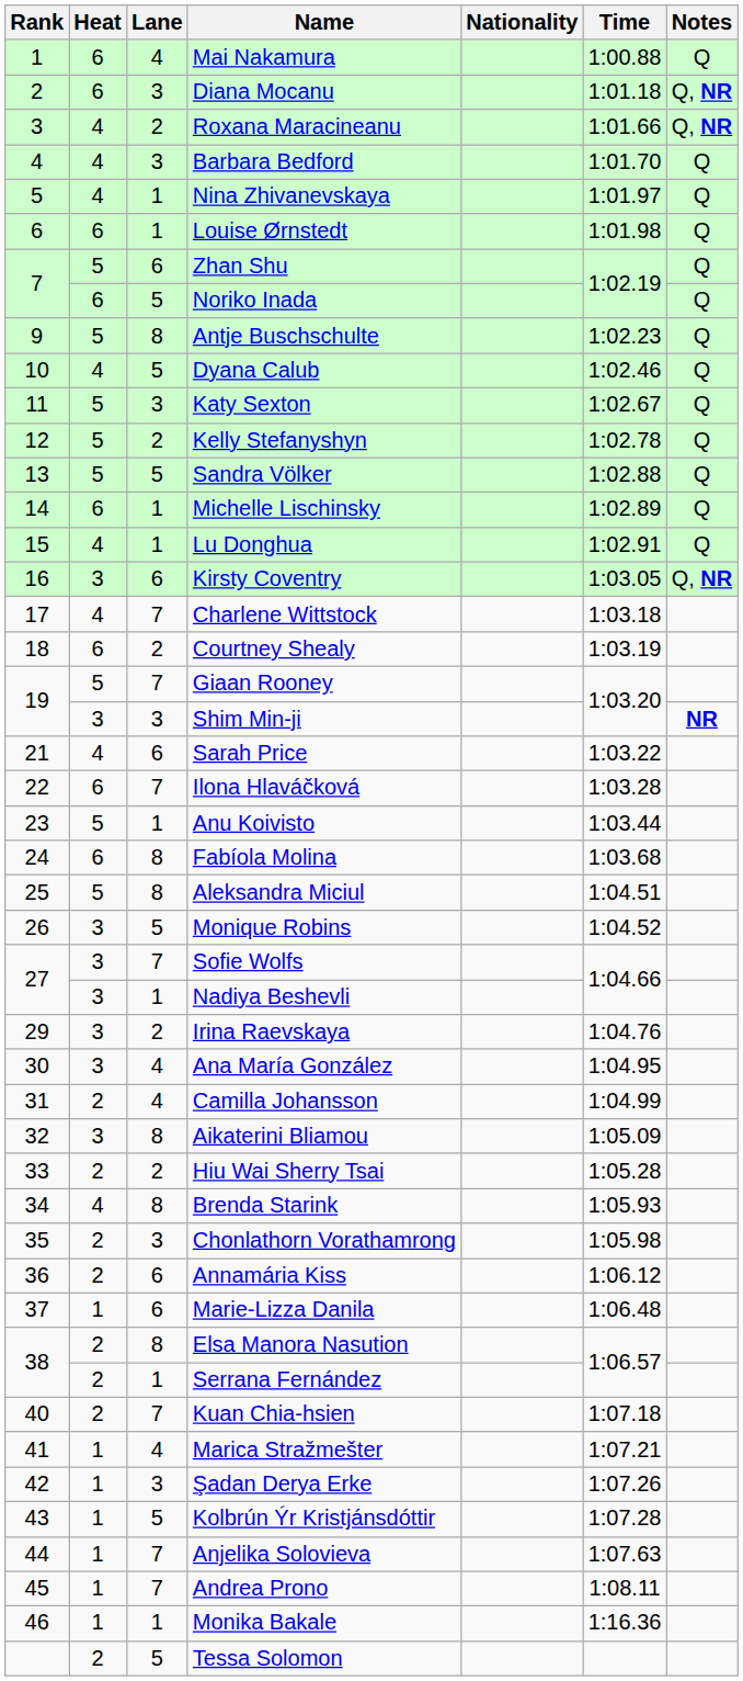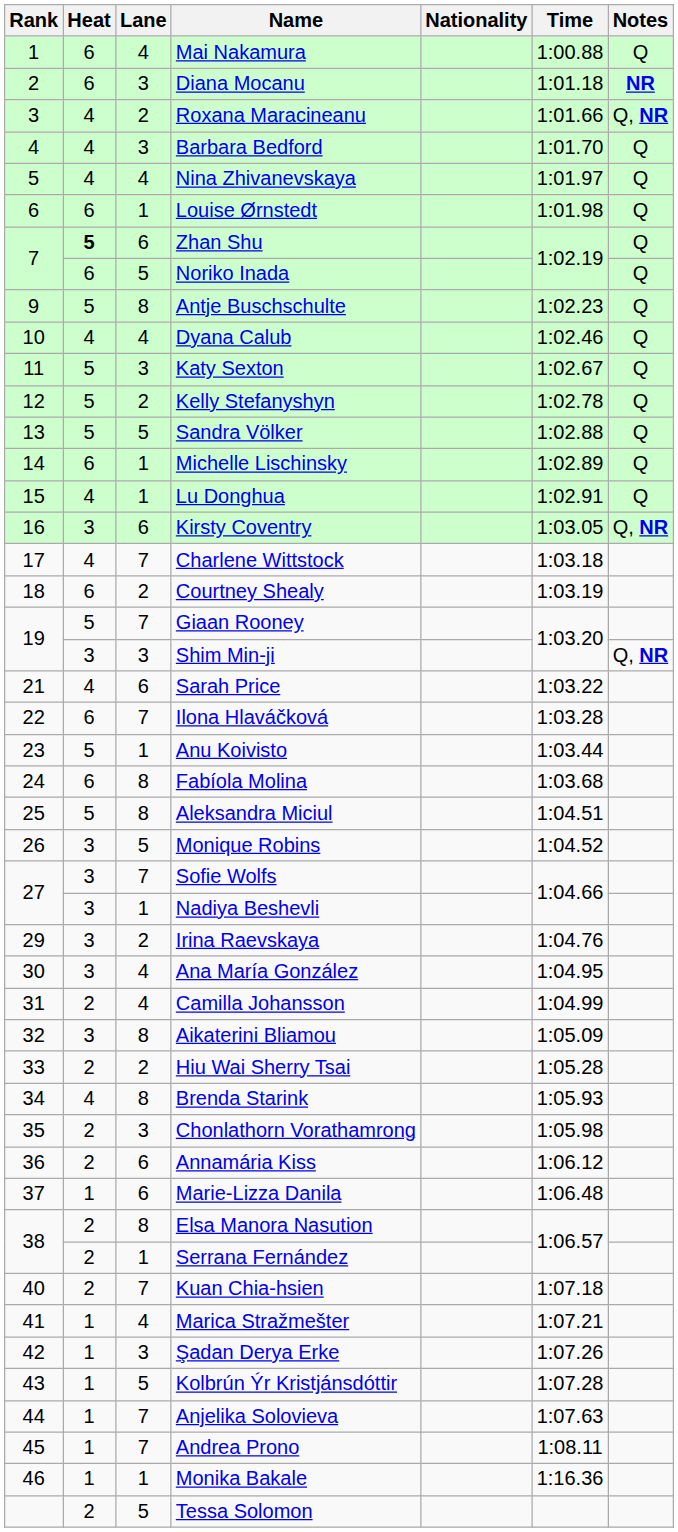 <table class="wikitable sortable" style="text-align:center">
 <tr>
 <th>Rank</th>
 <th>Heat</th>
 <th>Lane</th>
 <th>Name</th>
 <th>Nationality</th>
 <th>Time</th>
 <th>Notes</th>
 </tr>
 <tr bgcolor=#cfc>
 <td>1</td>
 <td>6</td>
 <td>4</td>
 <td align=left><a href='#'>Mai Nakamura</a></td>
 <td align=left></td>
 <td>1:00.88</td>
 <td>Q</td>
 </tr>
 <tr bgcolor=#cfc>
 <td>2</td>
 <td>6</td>
 <td>3</td>
 <td align=left><a href='#'>Diana Mocanu</a></td>
 <td align=left></td>
 <td>1:01.18</td>
-<td>Q, <strong><a href='#'>NR</a></strong></td>
+<td><strong><a href='#'>NR</a></strong></td>
 </tr>
 <tr bgcolor=#cfc>
 <td>3</td>
 <td>4</td>
 <td>2</td>
 <td align=left><a href='#'>Roxana Maracineanu</a></td>
 <td align=left></td>
 <td>1:01.66</td>
 <td>Q, <strong><a href='#'>NR</a></strong></td>
 </tr>
 <tr bgcolor=#cfc>
 <td>4</td>
 <td>4</td>
 <td>3</td>
 <td align=left><a href='#'>Barbara Bedford</a></td>
 <td align=left></td>
 <td>1:01.70</td>
 <td>Q</td>
 </tr>
 <tr bgcolor=#cfc>
 <td>5</td>
 <td>4</td>
-<td>1</td>
+<td>4</td>
 <td align=left><a href='#'>Nina Zhivanevskaya</a></td>
 <td align=left></td>
 <td>1:01.97</td>
 <td>Q</td>
 </tr>
 <tr bgcolor=#cfc>
 <td>6</td>
 <td>6</td>
 <td>1</td>
 <td align=left><a href='#'>Louise Ørnstedt</a></td>
 <td align=left></td>
 <td>1:01.98</td>
 <td>Q</td>
 </tr>
 <tr bgcolor=#cfc>
 <td rowspan=2>7</td>
-<td>5</td>
+<td><strong>5</strong></td>
 <td>6</td>
 <td align=left><a href='#'>Zhan Shu</a></td>
 <td align=left></td>
 <td rowspan=2>1:02.19</td>
 <td>Q</td>
 </tr>
 <tr bgcolor=#cfc>
 <td>6</td>
 <td>5</td>
 <td align=left><a href='#'>Noriko Inada</a></td>
 <td align=left></td>
 <td>Q</td>
 </tr>
 <tr bgcolor=#cfc>
 <td>9</td>
 <td>5</td>
 <td>8</td>
 <td align=left><a href='#'>Antje Buschschulte</a></td>
 <td align=left></td>
 <td>1:02.23</td>
 <td>Q</td>
 </tr>
 <tr bgcolor=#cfc>
 <td>10</td>
 <td>4</td>
-<td>5</td>
+<td>4</td>
 <td align=left><a href='#'>Dyana Calub</a></td>
 <td align=left></td>
 <td>1:02.46</td>
 <td>Q</td>
 </tr>
 <tr bgcolor=#cfc>
 <td>11</td>
 <td>5</td>
 <td>3</td>
 <td align=left><a href='#'>Katy Sexton</a></td>
 <td align=left></td>
 <td>1:02.67</td>
 <td>Q</td>
 </tr>
 <tr bgcolor=#cfc>
 <td>12</td>
 <td>5</td>
 <td>2</td>
 <td align=left><a href='#'>Kelly Stefanyshyn</a></td>
 <td align=left></td>
 <td>1:02.78</td>
 <td>Q</td>
 </tr>
 <tr bgcolor=#cfc>
 <td>13</td>
 <td>5</td>
 <td>5</td>
 <td align=left><a href='#'>Sandra Völker</a></td>
 <td align=left></td>
 <td>1:02.88</td>
 <td>Q</td>
 </tr>
 <tr bgcolor=#cfc>
 <td>14</td>
 <td>6</td>
 <td>1</td>
 <td align=left><a href='#'>Michelle Lischinsky</a></td>
 <td align=left></td>
 <td>1:02.89</td>
 <td>Q</td>
 </tr>
 <tr bgcolor=#cfc>
 <td>15</td>
 <td>4</td>
 <td>1</td>
 <td align=left><a href='#'>Lu Donghua</a></td>
 <td align=left></td>
 <td>1:02.91</td>
 <td>Q</td>
 </tr>
 <tr bgcolor=#cfc>
 <td>16</td>
 <td>3</td>
 <td>6</td>
 <td align=left><a href='#'>Kirsty Coventry</a></td>
 <td align=left></td>
 <td>1:03.05</td>
 <td>Q, <strong><a href='#'>NR</a></strong></td>
 </tr>
 <tr>
 <td>17</td>
 <td>4</td>
 <td>7</td>
 <td align=left><a href='#'>Charlene Wittstock</a></td>
 <td align=left></td>
 <td>1:03.18</td>
 <td></td>
 </tr>
 <tr>
 <td>18</td>
 <td>6</td>
 <td>2</td>
 <td align=left><a href='#'>Courtney Shealy</a></td>
 <td align=left></td>
 <td>1:03.19</td>
 <td></td>
 </tr>
 <tr>
 <td rowspan=2>19</td>
 <td>5</td>
 <td>7</td>
 <td align=left><a href='#'>Giaan Rooney</a></td>
 <td align=left></td>
 <td rowspan=2>1:03.20</td>
 <td></td>
 </tr>
 <tr>
 <td>3</td>
 <td>3</td>
 <td align=left><a href='#'>Shim Min-ji</a></td>
 <td align=left></td>
-<td><strong><a href='#'>NR</a></strong></td>
+<td>Q, <strong><a href='#'>NR</a></strong></td>
 </tr>
 <tr>
 <td>21</td>
 <td>4</td>
 <td>6</td>
 <td align=left><a href='#'>Sarah Price</a></td>
 <td align=left></td>
 <td>1:03.22</td>
 <td></td>
 </tr>
 <tr>
 <td>22</td>
 <td>6</td>
 <td>7</td>
 <td align=left><a href='#'>Ilona Hlaváčková</a></td>
 <td align=left></td>
 <td>1:03.28</td>
 <td></td>
 </tr>
 <tr>
 <td>23</td>
 <td>5</td>
 <td>1</td>
 <td align=left><a href='#'>Anu Koivisto</a></td>
 <td align=left></td>
 <td>1:03.44</td>
 <td></td>
 </tr>
 <tr>
 <td>24</td>
 <td>6</td>
 <td>8</td>
 <td align=left><a href='#'>Fabíola Molina</a></td>
 <td align=left></td>
 <td>1:03.68</td>
 <td></td>
 </tr>
 <tr>
 <td>25</td>
 <td>5</td>
 <td>8</td>
 <td align=left><a href='#'>Aleksandra Miciul</a></td>
 <td align=left></td>
 <td>1:04.51</td>
 <td></td>
 </tr>
 <tr>
 <td>26</td>
 <td>3</td>
 <td>5</td>
 <td align=left><a href='#'>Monique Robins</a></td>
 <td align=left></td>
 <td>1:04.52</td>
 <td></td>
 </tr>
 <tr>
 <td rowspan=2>27</td>
 <td>3</td>
 <td>7</td>
 <td align=left><a href='#'>Sofie Wolfs</a></td>
 <td align=left></td>
 <td rowspan=2>1:04.66</td>
 <td></td>
 </tr>
 <tr>
 <td>3</td>
 <td>1</td>
 <td align=left><a href='#'>Nadiya Beshevli</a></td>
 <td align=left></td>
 <td></td>
 </tr>
 <tr>
 <td>29</td>
 <td>3</td>
 <td>2</td>
 <td align=left><a href='#'>Irina Raevskaya</a></td>
 <td align=left></td>
 <td>1:04.76</td>
 <td></td>
 </tr>
 <tr>
 <td>30</td>
 <td>3</td>
 <td>4</td>
 <td align=left><a href='#'>Ana María González</a></td>
 <td align=left></td>
 <td>1:04.95</td>
 <td></td>
 </tr>
 <tr>
 <td>31</td>
 <td>2</td>
 <td>4</td>
 <td align=left><a href='#'>Camilla Johansson</a></td>
 <td align=left></td>
 <td>1:04.99</td>
 <td></td>
 </tr>
 <tr>
 <td>32</td>
 <td>3</td>
 <td>8</td>
 <td align=left><a href='#'>Aikaterini Bliamou</a></td>
 <td align=left></td>
 <td>1:05.09</td>
 <td></td>
 </tr>
 <tr>
 <td>33</td>
 <td>2</td>
 <td>2</td>
 <td align=left><a href='#'>Hiu Wai Sherry Tsai</a></td>
 <td align=left></td>
 <td>1:05.28</td>
 <td></td>
 </tr>
 <tr>
 <td>34</td>
 <td>4</td>
 <td>8</td>
 <td align=left><a href='#'>Brenda Starink</a></td>
 <td align=left></td>
 <td>1:05.93</td>
 <td></td>
 </tr>
 <tr>
 <td>35</td>
 <td>2</td>
 <td>3</td>
 <td align=left><a href='#'>Chonlathorn Vorathamrong</a></td>
 <td align=left></td>
 <td>1:05.98</td>
 <td></td>
 </tr>
 <tr>
 <td>36</td>
 <td>2</td>
 <td>6</td>
 <td align=left><a href='#'>Annamária Kiss</a></td>
 <td align=left></td>
 <td>1:06.12</td>
 <td></td>
 </tr>
 <tr>
 <td>37</td>
 <td>1</td>
 <td>6</td>
 <td align=left><a href='#'>Marie-Lizza Danila</a></td>
 <td align=left></td>
 <td>1:06.48</td>
 <td></td>
 </tr>
 <tr>
 <td rowspan=2>38</td>
 <td>2</td>
 <td>8</td>
 <td align=left><a href='#'>Elsa Manora Nasution</a></td>
 <td align=left></td>
 <td rowspan=2>1:06.57</td>
 <td></td>
 </tr>
 <tr>
 <td>2</td>
 <td>1</td>
 <td align=left><a href='#'>Serrana Fernández</a></td>
 <td align=left></td>
 <td></td>
 </tr>
 <tr>
 <td>40</td>
 <td>2</td>
 <td>7</td>
 <td align=left><a href='#'>Kuan Chia-hsien</a></td>
 <td align=left></td>
 <td>1:07.18</td>
 <td></td>
 </tr>
 <tr>
 <td>41</td>
 <td>1</td>
 <td>4</td>
 <td align=left><a href='#'>Marica Stražmešter</a></td>
 <td align=left></td>
 <td>1:07.21</td>
 <td></td>
 </tr>
 <tr>
 <td>42</td>
 <td>1</td>
 <td>3</td>
 <td align=left><a href='#'>Şadan Derya Erke</a></td>
 <td align=left></td>
 <td>1:07.26</td>
 <td></td>
 </tr>
 <tr>
 <td>43</td>
 <td>1</td>
 <td>5</td>
 <td align=left><a href='#'>Kolbrún Ýr Kristjánsdóttir</a></td>
 <td align=left></td>
 <td>1:07.28</td>
 <td></td>
 </tr>
 <tr>
 <td>44</td>
 <td>1</td>
 <td>7</td>
 <td align=left><a href='#'>Anjelika Solovieva</a></td>
 <td align=left></td>
 <td>1:07.63</td>
 <td></td>
 </tr>
 <tr>
 <td>45</td>
 <td>1</td>
 <td>7</td>
 <td align=left><a href='#'>Andrea Prono</a></td>
 <td align=left></td>
 <td>1:08.11</td>
 <td></td>
 </tr>
 <tr>
 <td>46</td>
 <td>1</td>
 <td>1</td>
 <td align=left><a href='#'>Monika Bakale</a></td>
 <td align=left></td>
 <td>1:16.36</td>
 <td></td>
 </tr>
 <tr>
 <td></td>
 <td>2</td>
 <td>5</td>
 <td align=left><a href='#'>Tessa Solomon</a></td>
 <td align=left></td>
 <td></td>
 <td></td>
 </tr>
 </table>
